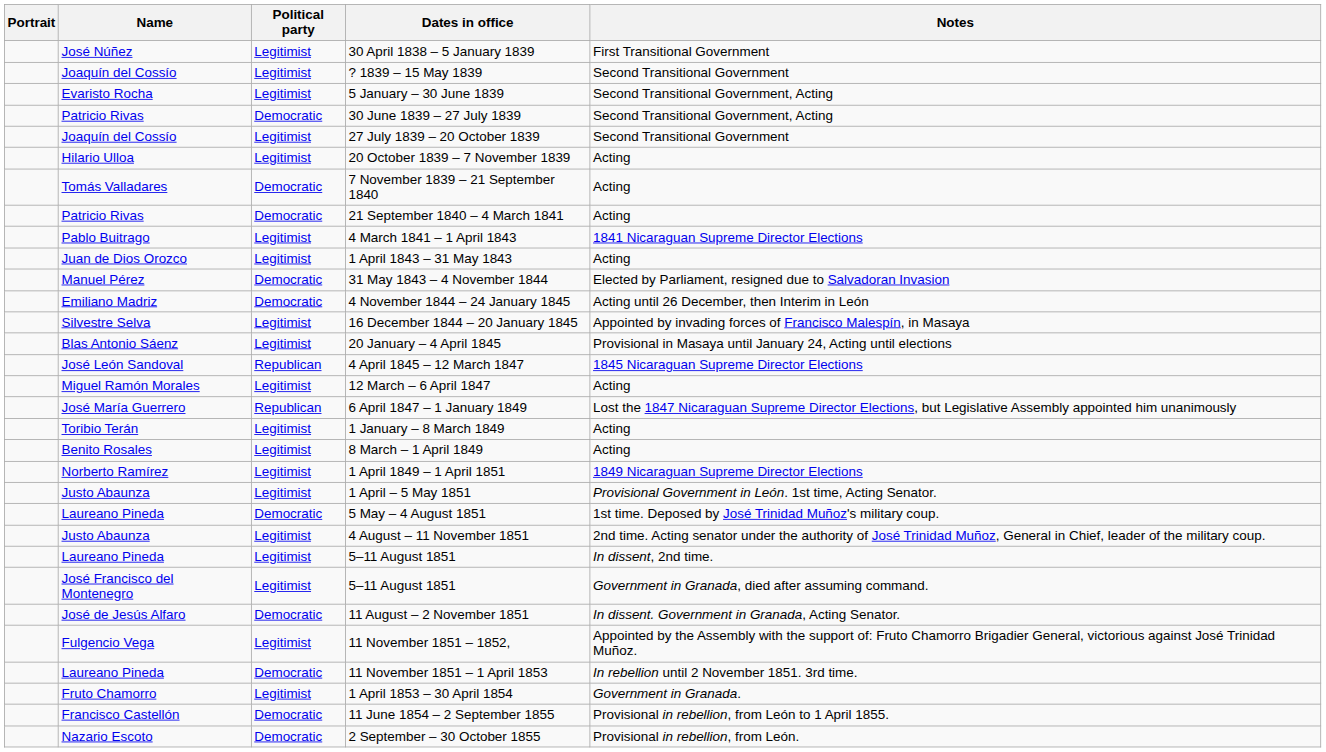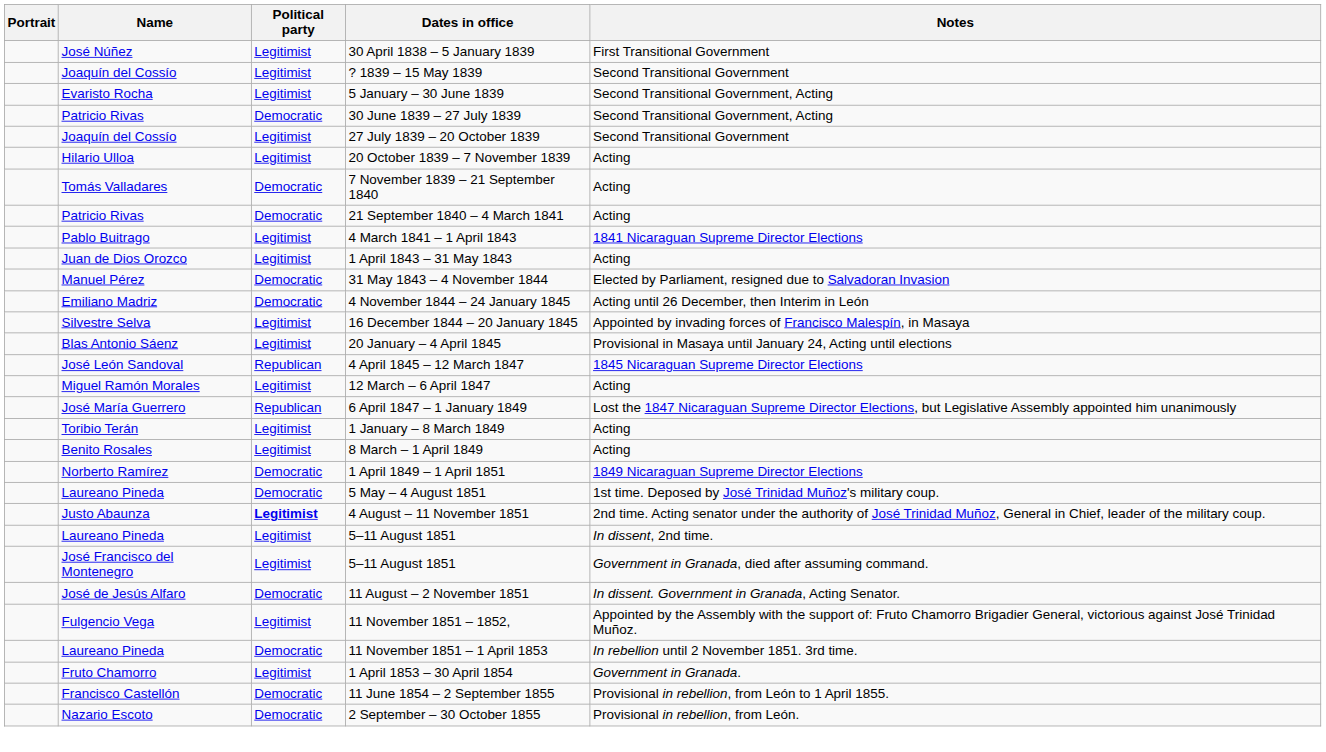 <table class="wikitable">
 <tr>
 <th>Portrait</th>
 <th>Name</th>
 <th>Political party</th>
 <th>Dates in office</th>
 <th>Notes</th>
 </tr>
 <tr>
 <td></td>
 <td><a href='#'>José Núñez</a></td>
 <td><a href='#'>Legitimist</a></td>
 <td>30 April 1838 – 5 January 1839</td>
 <td>First Transitional Government</td>
 </tr>
 <tr>
 <td></td>
 <td><a href='#'>Joaquín del Cossío</a></td>
 <td><a href='#'>Legitimist</a></td>
 <td>? 1839 – 15 May 1839</td>
 <td>Second Transitional Government</td>
 </tr>
 <tr>
 <td></td>
 <td><a href='#'>Evaristo Rocha</a></td>
 <td><a href='#'>Legitimist</a></td>
 <td>5 January – 30 June 1839</td>
 <td>Second Transitional Government, Acting</td>
 </tr>
 <tr>
 <td></td>
 <td><a href='#'>Patricio Rivas</a></td>
 <td><a href='#'>Democratic</a></td>
 <td>30 June 1839 – 27 July 1839</td>
 <td>Second Transitional Government, Acting</td>
 </tr>
 <tr>
 <td></td>
 <td><a href='#'>Joaquín del Cossío</a></td>
 <td><a href='#'>Legitimist</a></td>
 <td>27 July 1839 – 20 October 1839</td>
 <td>Second Transitional Government</td>
 </tr>
 <tr>
 <td></td>
 <td><a href='#'>Hilario Ulloa</a></td>
 <td><a href='#'>Legitimist</a></td>
 <td>20 October 1839 – 7 November 1839</td>
 <td>Acting</td>
 </tr>
 <tr>
 <td></td>
 <td><a href='#'>Tomás Valladares</a></td>
 <td><a href='#'>Democratic</a></td>
 <td>7 November 1839 – 21 September 1840</td>
 <td>Acting</td>
 </tr>
 <tr>
 <td></td>
 <td><a href='#'>Patricio Rivas</a></td>
 <td><a href='#'>Democratic</a></td>
 <td>21 September 1840 – 4 March 1841</td>
 <td>Acting</td>
 </tr>
 <tr>
 <td></td>
 <td><a href='#'>Pablo Buitrago</a></td>
 <td><a href='#'>Legitimist</a></td>
 <td>4 March 1841 – 1 April 1843</td>
 <td><a href='#'>1841 Nicaraguan Supreme Director Elections</a></td>
 </tr>
 <tr>
 <td></td>
 <td><a href='#'>Juan de Dios Orozco</a></td>
 <td><a href='#'>Legitimist</a></td>
 <td>1 April 1843 – 31 May 1843</td>
 <td>Acting</td>
 </tr>
 <tr>
 <td></td>
 <td><a href='#'>Manuel Pérez</a></td>
 <td><a href='#'>Democratic</a></td>
 <td>31 May 1843 – 4 November 1844</td>
 <td>Elected by Parliament, resigned due to <a href='#'>Salvadoran Invasion</a></td>
 </tr>
 <tr>
 <td></td>
 <td><a href='#'>Emiliano Madriz</a></td>
 <td><a href='#'>Democratic</a></td>
 <td>4 November 1844 – 24 January 1845</td>
 <td>Acting until 26 December, then Interim in León</td>
 </tr>
 <tr>
 <td></td>
 <td><a href='#'>Silvestre Selva</a></td>
 <td><a href='#'>Legitimist</a></td>
 <td>16 December 1844 – 20 January 1845</td>
 <td>Appointed by invading forces of <a href='#'>Francisco Malespín</a>, in Masaya</td>
 </tr>
 <tr>
 <td></td>
 <td><a href='#'>Blas Antonio Sáenz</a></td>
 <td><a href='#'>Legitimist</a></td>
 <td>20 January – 4 April 1845</td>
 <td>Provisional in Masaya until January 24, Acting until elections</td>
 </tr>
 <tr>
 <td></td>
 <td><a href='#'>José León Sandoval</a></td>
 <td><a href='#'>Republican</a></td>
 <td>4 April 1845 – 12 March 1847</td>
 <td><a href='#'>1845 Nicaraguan Supreme Director Elections</a></td>
 </tr>
 <tr>
 <td></td>
 <td><a href='#'>Miguel Ramón Morales</a></td>
 <td><a href='#'>Legitimist</a></td>
 <td>12 March – 6 April 1847</td>
 <td>Acting</td>
 </tr>
 <tr>
 <td></td>
 <td><a href='#'>José María Guerrero</a></td>
 <td><a href='#'>Republican</a></td>
 <td>6 April 1847 – 1 January 1849</td>
 <td>Lost the <a href='#'>1847 Nicaraguan Supreme Director Elections</a>, but Legislative Assembly appointed him unanimously</td>
 </tr>
 <tr>
 <td></td>
 <td><a href='#'>Toribio Terán</a></td>
 <td><a href='#'>Legitimist</a></td>
 <td>1 January – 8 March 1849</td>
 <td>Acting</td>
 </tr>
 <tr>
 <td></td>
 <td><a href='#'>Benito Rosales</a></td>
 <td><a href='#'>Legitimist</a></td>
 <td>8 March – 1 April 1849</td>
 <td>Acting</td>
 </tr>
 <tr>
 <td></td>
 <td><a href='#'>Norberto Ramírez</a></td>
-<td><a href='#'>Legitimist</a></td>
+<td><a href='#'>Democratic</a></td>
 <td>1 April 1849 – 1 April 1851</td>
 <td><a href='#'>1849 Nicaraguan Supreme Director Elections</a></td>
-</tr>
-<tr>
-<td></td>
-<td><a href='#'>Justo Abaunza</a></td>
-<td><a href='#'>Legitimist</a></td>
-<td>1 April – 5 May 1851</td>
-<td><em>Provisional Government in León</em>. 1st time, Acting Senator.</td>
 </tr>
 <tr>
 <td></td>
 <td><a href='#'>Laureano Pineda</a></td>
 <td><a href='#'>Democratic</a></td>
 <td>5 May – 4 August 1851</td>
 <td>1st time. Deposed by <a href='#'>José Trinidad Muñoz</a>'s military coup.</td>
 </tr>
 <tr>
 <td></td>
 <td><a href='#'>Justo Abaunza</a></td>
-<td><a href='#'>Legitimist</a></td>
+<td><strong><a href='#'>Legitimist</a></strong></td>
 <td>4 August – 11 November 1851</td>
 <td>2nd time. Acting senator under the authority of <a href='#'>José Trinidad Muñoz</a>, General in Chief, leader of the military coup.</td>
 </tr>
 <tr>
 <td></td>
 <td><a href='#'>Laureano Pineda</a></td>
 <td><a href='#'>Legitimist</a></td>
 <td>5–11 August 1851</td>
 <td><em>In dissent</em>, 2nd time.</td>
 </tr>
 <tr>
 <td></td>
 <td><a href='#'>José Francisco del Montenegro</a></td>
 <td><a href='#'>Legitimist</a></td>
 <td>5–11 August 1851</td>
 <td><em>Government in Granada</em>, died after assuming command.</td>
 </tr>
 <tr>
 <td></td>
 <td><a href='#'>José de Jesús Alfaro</a></td>
 <td><a href='#'>Democratic</a></td>
 <td>11 August – 2 November 1851</td>
 <td><em>In dissent. Government in Granada</em>, Acting Senator.</td>
 </tr>
 <tr>
 <td></td>
 <td><a href='#'>Fulgencio Vega</a></td>
 <td><a href='#'>Legitimist</a></td>
 <td>11 November 1851 – 1852,</td>
 <td>Appointed by the Assembly with the support of: Fruto Chamorro Brigadier General, victorious against José Trinidad Muñoz.</td>
 </tr>
 <tr>
 <td></td>
 <td><a href='#'>Laureano Pineda</a></td>
 <td><a href='#'>Democratic</a></td>
 <td>11 November 1851 – 1 April 1853</td>
 <td><em>In rebellion</em> until 2 November 1851. 3rd time.</td>
 </tr>
 <tr>
 <td></td>
 <td><a href='#'>Fruto Chamorro</a></td>
 <td><a href='#'>Legitimist</a></td>
 <td>1 April 1853 – 30 April 1854</td>
 <td><em>Government in Granada</em>.</td>
 </tr>
 <tr>
 <td></td>
 <td><a href='#'>Francisco Castellón</a></td>
 <td><a href='#'>Democratic</a></td>
 <td>11 June 1854 – 2 September 1855</td>
 <td>Provisional <em>in rebellion</em>, from León to 1 April 1855.</td>
 </tr>
 <tr>
 <td></td>
 <td><a href='#'>Nazario Escoto</a></td>
 <td><a href='#'>Democratic</a></td>
 <td>2 September – 30 October 1855</td>
 <td>Provisional <em>in rebellion</em>, from León.</td>
 </tr>
 </table>
